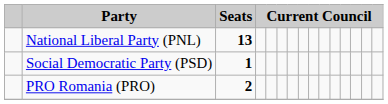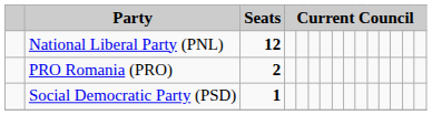 <table class="wikitable">
 <tr>
 <th style="background:#ccc">   </th>
 <th style="background:#ccc">Party</th>
 <th style="background:#ccc">Seats</th>
 <th style="background:#ccc" colspan="12">Current Council</th>
 </tr>
 <tr>
 <td>  </td>
 <td><a href='#'>National Liberal Party</a> (PNL)</td>
-<td style="text-align: right"><strong>13</strong></td>
+<td style="text-align: right"><strong>12</strong></td>
 <td>  </td>
 <td>  </td>
 <td>  </td>
 <td>  </td>
 <td>  </td>
 <td>  </td>
 <td>  </td>
 <td>  </td>
 <td>  </td>
 <td>  </td>
 <td>  </td>
 <td>  </td>
+</tr>
+<tr>
+<td>  </td>
+<td><a href='#'>PRO Romania</a> (PRO)</td>
+<td style="text-align: right"><strong>2</strong></td>
+<td>  </td>
+<td>  </td>
+<td> </td>
+<td> </td>
+<td> </td>
+<td> </td>
+<td> </td>
+<td> </td>
+<td> </td>
+<td> </td>
+<td> </td>
+<td> </td>
 </tr>
 <tr>
 <td>  </td>
 <td><a href='#'>Social Democratic Party</a> (PSD)</td>
 <td style="text-align: right"><strong>1</strong></td>
 <td>  </td>
 <td> </td>
 <td> </td>
 <td> </td>
 <td> </td>
 <td> </td>
 <td> </td>
 <td> </td>
 <td> </td>
 <td> </td>
 <td> </td>
 <td> </td>
 </tr>
 <tr>
-<td>  </td>
-<td><a href='#'>PRO Romania</a> (PRO)</td>
-<td style="text-align: right"><strong>2</strong></td>
-<td>  </td>
-<td>  </td>
-<td> </td>
-<td> </td>
-<td> </td>
-<td> </td>
-<td> </td>
-<td> </td>
-<td> </td>
-<td> </td>
-<td> </td>
-<td> </td>
-</tr>
-<tr>
 </tr>
 </table>
